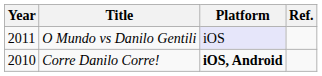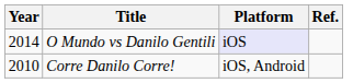 <table class="wikitable sortable">
 <tr>
 <th>Year</th>
 <th>Title</th>
 <th>Platform</th>
 <th>Ref.</th>
 </tr>
 <tr>
-<td>2011</td>
+<td>2014</td>
 <td><em>O Mundo vs Danilo Gentili</em></td>
 <td style="background: lavender;">iOS</td>
 <td></td>
 </tr>
 <tr>
 <td>2010</td>
 <td><em>Corre Danilo Corre!</em></td>
-<td><strong>iOS, Android</strong></td>
+<td>iOS, Android</td>
 <td></td>
 </tr>
 </table>
